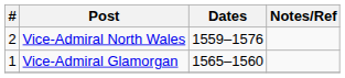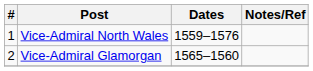 <table class="wikitable">
 <tr>
 <th>#</th>
 <th>Post</th>
 <th>Dates</th>
 <th>Notes/Ref</th>
 </tr>
 <tr>
-<td>2</td>
+<td>1</td>
 <td><a href='#'>Vice-Admiral North Wales</a></td>
 <td>1559–1576</td>
 <td></td>
 </tr>
 <tr>
-<td>1</td>
+<td>2</td>
 <td><a href='#'>Vice-Admiral Glamorgan</a></td>
 <td>1565–1560</td>
 <td></td>
 </tr>
 <tr>
 </tr>
 </table>
